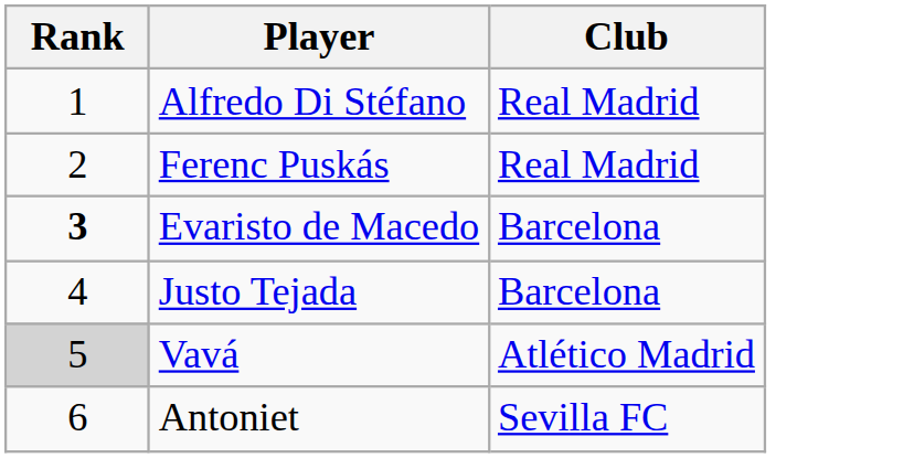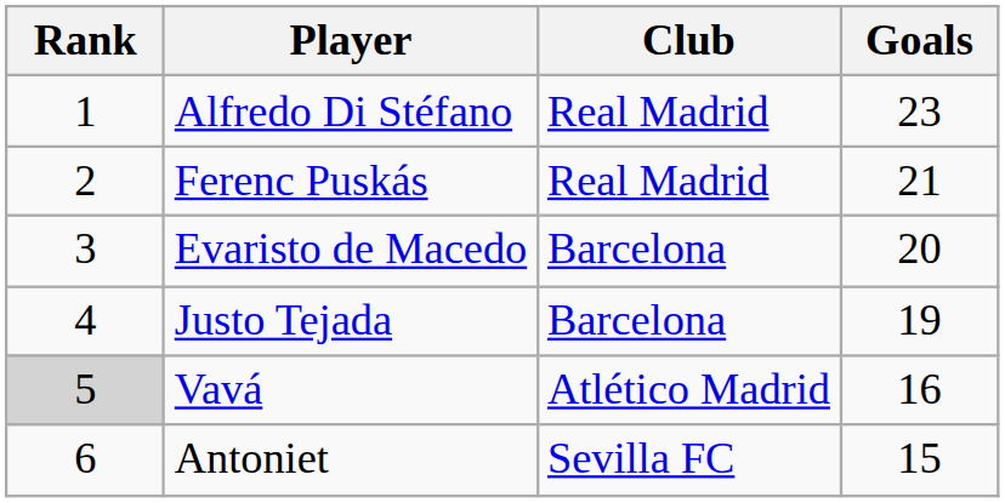 <table class="wikitable">
 <tr>
 <th width=50px>Rank</th>
 <th>Player</th>
 <th>Club</th>
+<th width=50px>Goals</th>
 </tr>
 <tr>
 <td align="center">1</td>
 <td> <a href='#'>Alfredo Di Stéfano</a></td>
 <td><a href='#'>Real Madrid</a></td>
+<td align=center>23</td>
 </tr>
 <tr>
 <td align="center">2</td>
 <td> <a href='#'>Ferenc Puskás</a></td>
 <td><a href='#'>Real Madrid</a></td>
+<td align=center>21</td>
 </tr>
 <tr>
-<td align="center"><strong>3</strong></td>
+<td align="center">3</td>
 <td> <a href='#'>Evaristo de Macedo</a></td>
 <td><a href='#'>Barcelona</a></td>
+<td align=center>20</td>
 </tr>
 <tr>
 <td align="center">4</td>
 <td> <a href='#'>Justo Tejada</a></td>
 <td><a href='#'>Barcelona</a></td>
+<td align=center>19</td>
 </tr>
 <tr>
 <td align="center" style="background: lightgrey;">5</td>
 <td> <a href='#'>Vavá</a></td>
 <td><a href='#'>Atlético Madrid</a></td>
+<td align=center>16</td>
 </tr>
 <tr>
 <td align="center">6</td>
 <td> Antoniet</td>
 <td><a href='#'>Sevilla FC</a></td>
+<td align=center>15</td>
 </tr>
 </table>
